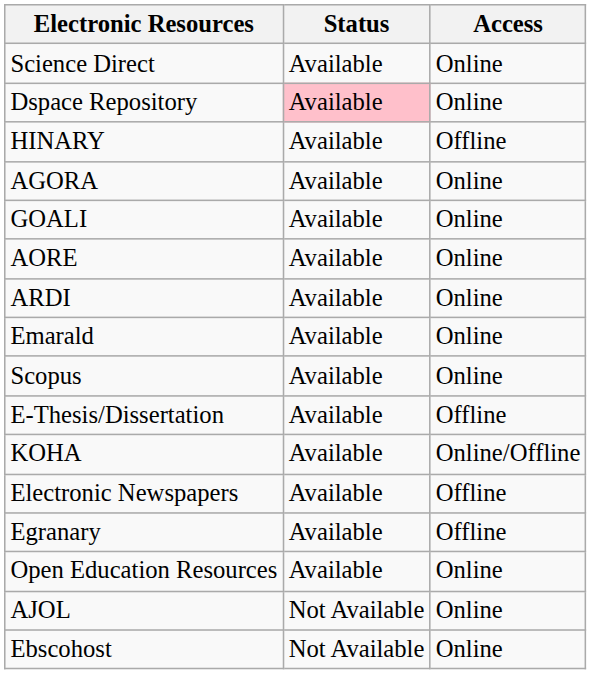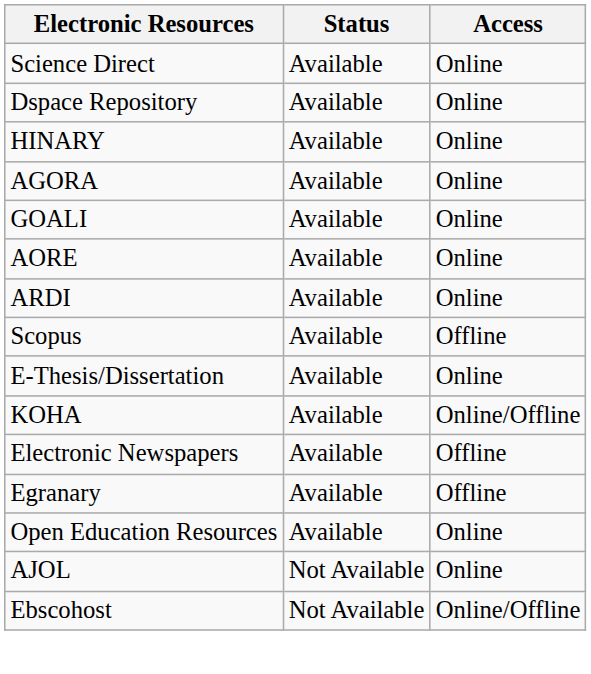 <table class="wikitable">
 <tr>
 <th>Electronic Resources</th>
 <th>Status</th>
 <th>Access</th>
 </tr>
 <tr>
 <td>Science Direct</td>
 <td>Available</td>
 <td>Online</td>
 </tr>
 <tr>
 <td>Dspace Repository</td>
-<td style="background: pink;">Available</td>
+<td>Available</td>
 <td>Online</td>
 </tr>
 <tr>
 <td>HINARY</td>
 <td>Available</td>
-<td>Offline</td>
+<td>Online</td>
 </tr>
 <tr>
 <td>AGORA</td>
 <td>Available</td>
 <td>Online</td>
 </tr>
 <tr>
 <td>GOALI</td>
 <td>Available</td>
 <td>Online</td>
 </tr>
 <tr>
 <td>AORE</td>
 <td>Available</td>
 <td>Online</td>
 </tr>
 <tr>
 <td>ARDI</td>
 <td>Available</td>
 <td>Online</td>
 </tr>
 <tr>
-<td>Emarald</td>
-<td>Available</td>
-<td>Online</td>
-</tr>
-<tr>
 <td>Scopus</td>
 <td>Available</td>
-<td>Online</td>
+<td>Offline</td>
 </tr>
 <tr>
 <td>E-Thesis/Dissertation</td>
 <td>Available</td>
-<td>Offline</td>
+<td>Online</td>
 </tr>
 <tr>
 <td>KOHA</td>
 <td>Available</td>
 <td>Online/Offline</td>
 </tr>
 <tr>
 <td>Electronic Newspapers</td>
 <td>Available</td>
 <td>Offline</td>
 </tr>
 <tr>
 <td>Egranary</td>
 <td>Available</td>
 <td>Offline</td>
 </tr>
 <tr>
 <td>Open Education Resources</td>
 <td>Available</td>
 <td>Online</td>
 </tr>
 <tr>
 <td>AJOL</td>
 <td>Not Available</td>
 <td>Online</td>
 </tr>
 <tr>
 <td>Ebscohost</td>
 <td>Not Available</td>
-<td>Online</td>
+<td>Online/Offline</td>
 </tr>
 </table>
